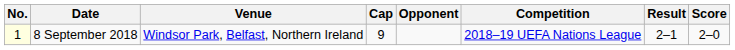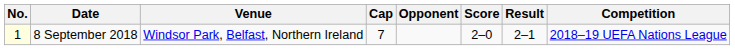 <table class="wikitable sortable">
 <tr>
 <th scope=col>No.</th>
 <th scope=col>Date</th>
 <th scope=col>Venue</th>
 <th scope=col>Cap</th>
 <th scope=col>Opponent</th>
+<th scope=col>Score</th>
+<th scope=col>Result</th>
 <th scope=col>Competition</th>
-<th scope=col>Result</th>
-<th scope=col>Score</th>
 </tr>
 <tr>
 <td align=center style="background: lightyellow;">1</td>
 <td>8 September 2018</td>
 <td><a href='#'>Windsor Park</a>, <a href='#'>Belfast</a>, Northern Ireland</td>
-<td align=center>9</td>
+<td align=center>7</td>
 <td></td>
+<td align=center>2–0</td>
+<td align=center>2–1</td>
 <td><a href='#'>2018–19 UEFA Nations League</a></td>
-<td align=center>2–1</td>
-<td align=center>2–0</td>
 </tr>
 </table>
